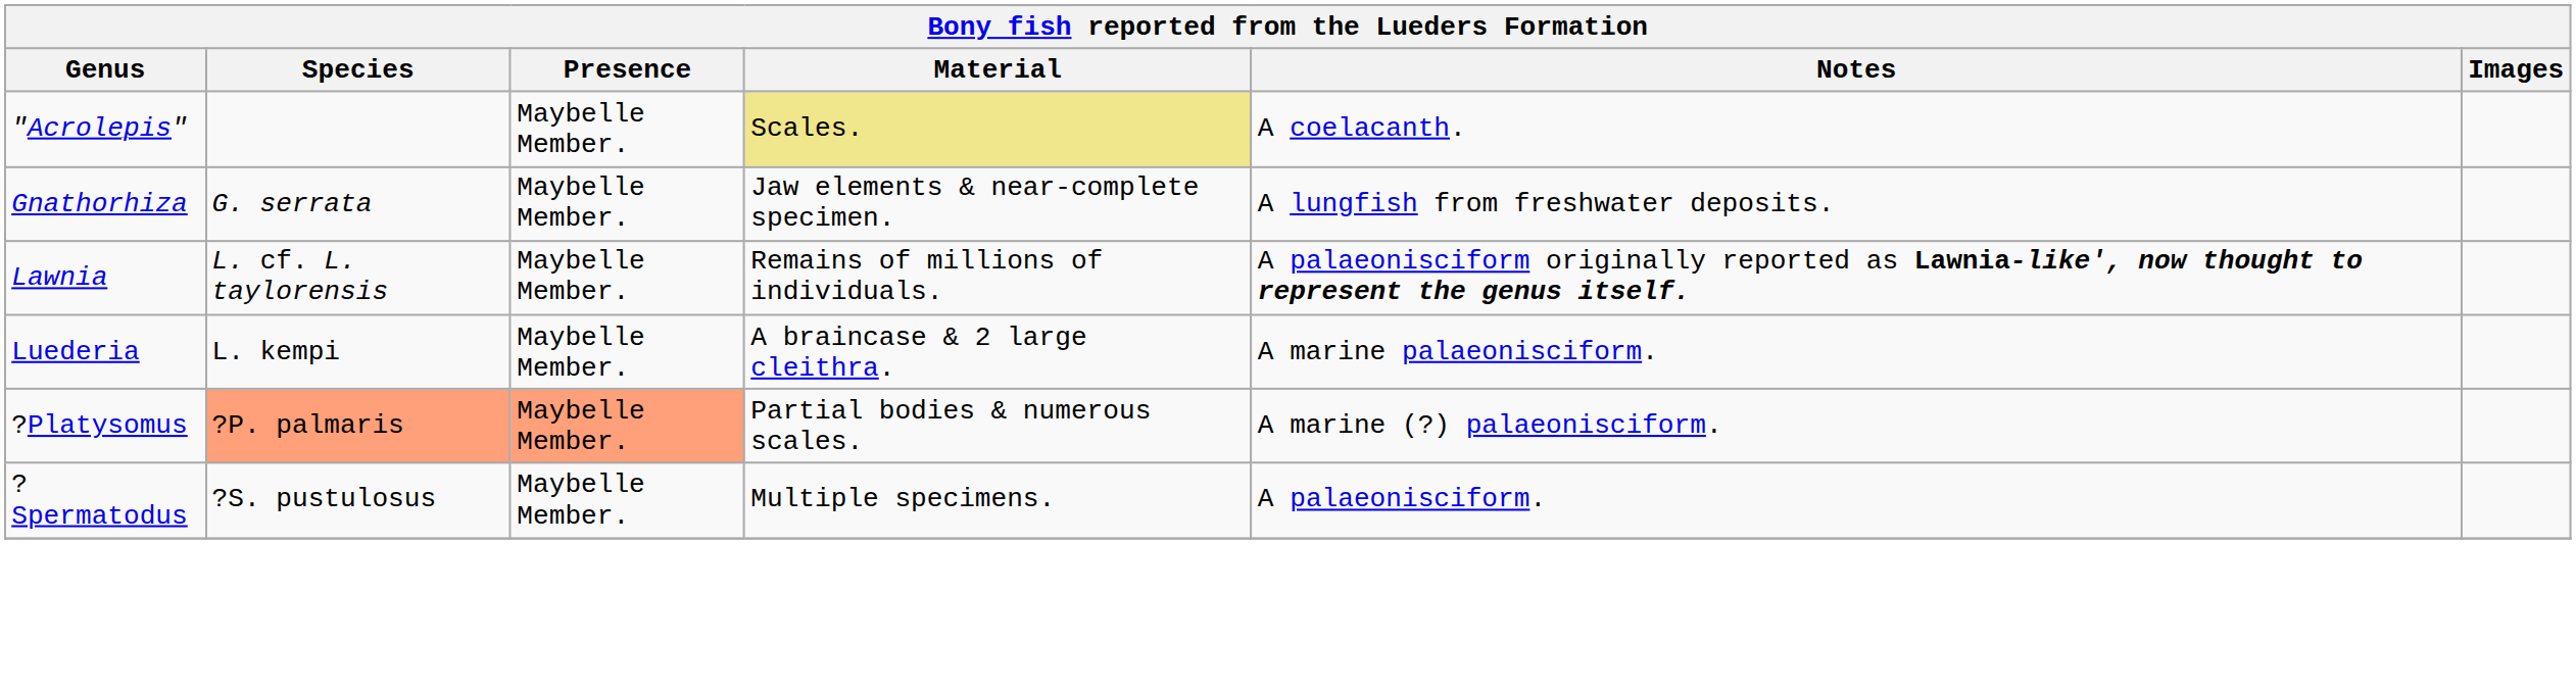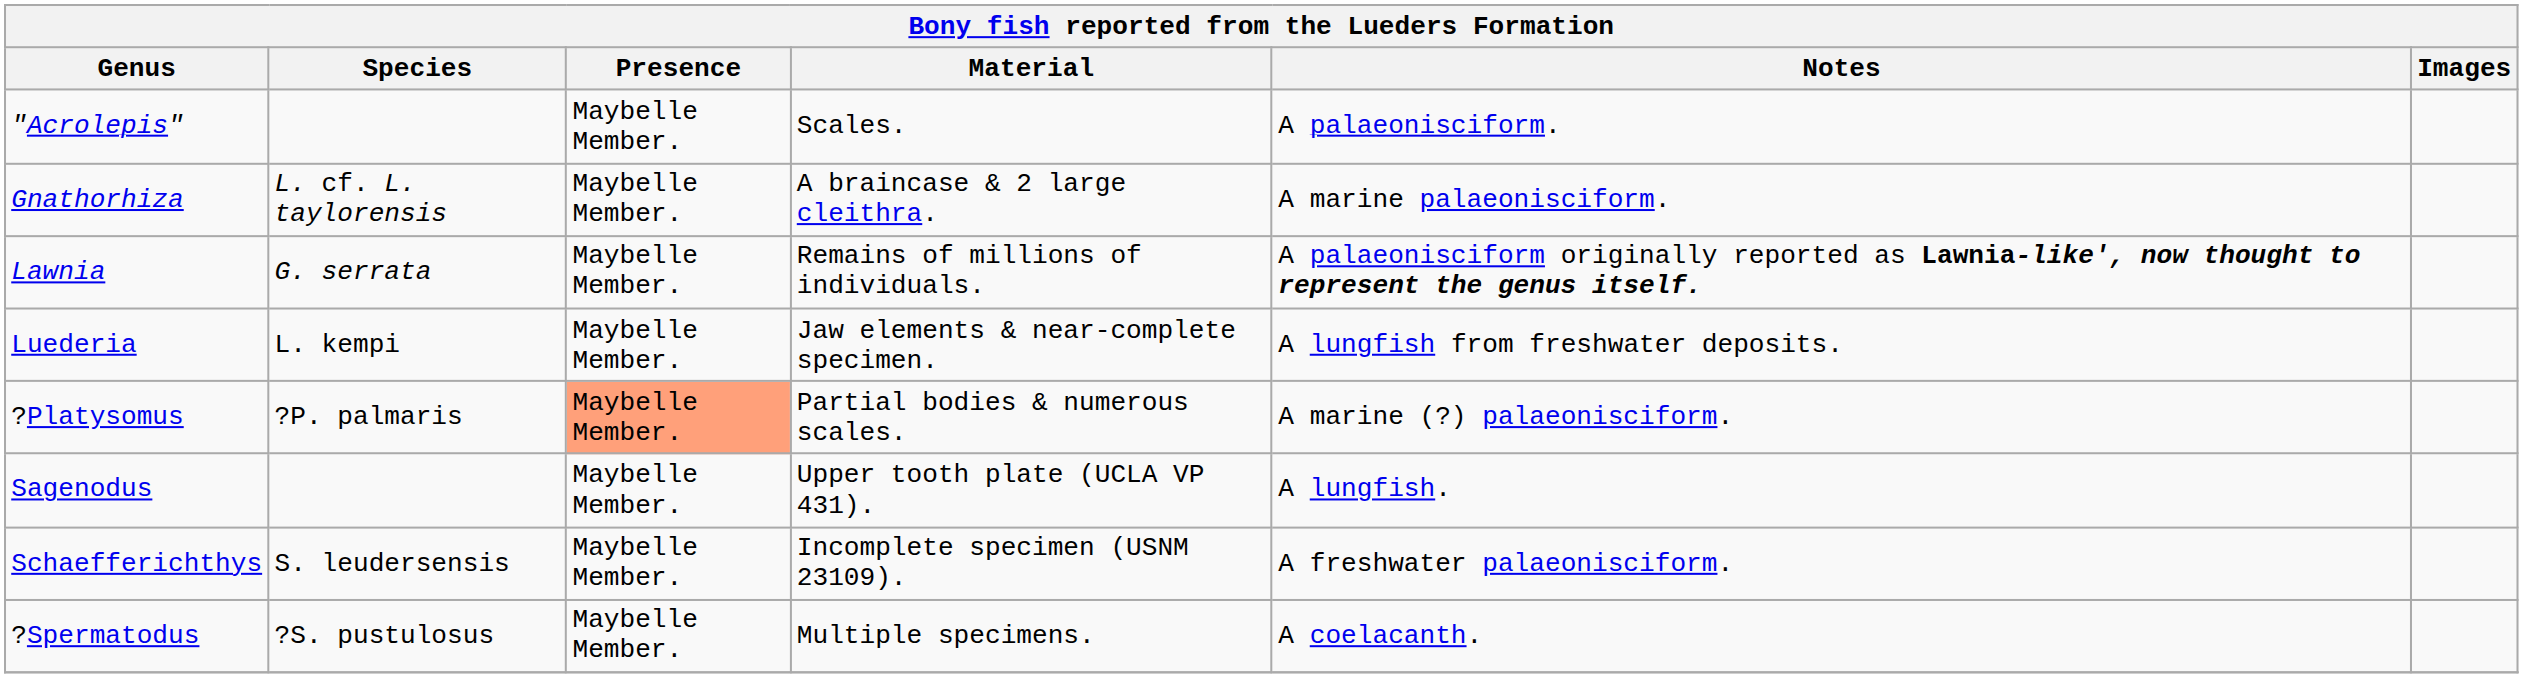 <table class="wikitable" align="center">
 <tr>
 <th colspan="6" align="center"><strong><a href='#'>Bony fish</a> reported from the Lueders Formation</strong></th>
 </tr>
 <tr>
 <th>Genus</th>
 <th>Species</th>
 <th>Presence</th>
 <th><strong>Material</strong></th>
 <th>Notes</th>
 <th>Images</th>
 </tr>
 <tr>
 <td><em>"<a href='#'>Acrolepis</a>"</em></td>
 <td></td>
 <td>Maybelle Member.</td>
-<td style="background: khaki;">Scales.</td>
-<td>A <a href='#'>coelacanth</a>.</td>
+<td>Scales.</td>
+<td>A <a href='#'>palaeonisciform</a>.</td>
 <td></td>
 </tr>
 <tr>
 <td><em><a href='#'>Gnathorhiza</a></em></td>
-<td><em>G. serrata</em></td>
+<td><em>L.</em> cf. <em>L. taylorensis</em></td>
 <td>Maybelle Member.</td>
-<td>Jaw elements & near-complete specimen.</td>
-<td>A <a href='#'>lungfish</a> from freshwater deposits.</td>
+<td>A braincase & 2 large <a href='#'>cleithra</a>.</td>
+<td>A marine <a href='#'>palaeonisciform</a>.</td>
 <td></td>
 </tr>
 <tr>
 <td><em><a href='#'>Lawnia</a></em></td>
-<td><em>L.</em> cf. <em>L. taylorensis</em></td>
+<td><em>G. serrata</em></td>
 <td>Maybelle Member.</td>
 <td>Remains of millions of individuals.</td>
 <td>A <a href='#'>palaeonisciform</a> originally reported as <strong>Lawnia<em>-like', now thought to represent the genus itself.</td>
 <td></td>
 </tr>
 <tr>
 <td></em><a href='#'>Luederia</a><em></td>
 <td></em>L. kempi<em></td>
 <td>Maybelle Member.</td>
-<td>A braincase & 2 large <a href='#'>cleithra</a>.</td>
-<td>A marine <a href='#'>palaeonisciform</a>.</td>
+<td>Jaw elements & near-complete specimen.</td>
+<td>A <a href='#'>lungfish</a> from freshwater deposits.</td>
 <td></td>
 </tr>
 <tr>
 <td></em>?<a href='#'>Platysomus</a><em></td>
-<td style="background: lightsalmon;"></em>?P. palmaris<em></td>
+<td></em>?P. palmaris<em></td>
 <td style="background: lightsalmon;">Maybelle Member.</td>
 <td>Partial bodies & numerous scales.</td>
 <td>A marine (?) <a href='#'>palaeonisciform</a>.</td>
+<td></td>
+</tr>
+<tr>
+<td></em><a href='#'>Sagenodus</a><em></td>
+<td></td>
+<td>Maybelle Member.</td>
+<td>Upper tooth plate (UCLA VP 431).</td>
+<td>A <a href='#'>lungfish</a>.</td>
+<td></td>
+</tr>
+<tr>
+<td></em><a href='#'>Schaefferichthys</a><em></td>
+<td></em>S. leudersensis<em></td>
+<td>Maybelle Member.</td>
+<td>Incomplete specimen (USNM 23109).</td>
+<td>A freshwater <a href='#'>palaeonisciform</a>.</td>
 <td></td>
 </tr>
 <tr>
 <td></em>?<a href='#'>Spermatodus</a><em></td>
 <td></em>?S. pustulosus<em></td>
 <td>Maybelle Member.</td>
 <td>Multiple specimens.</td>
-<td>A <a href='#'>palaeonisciform</a>.</td>
+<td>A <a href='#'>coelacanth</a>.</td>
 <td></td>
 </tr>
 <tr>
 </tr>
 </table>
